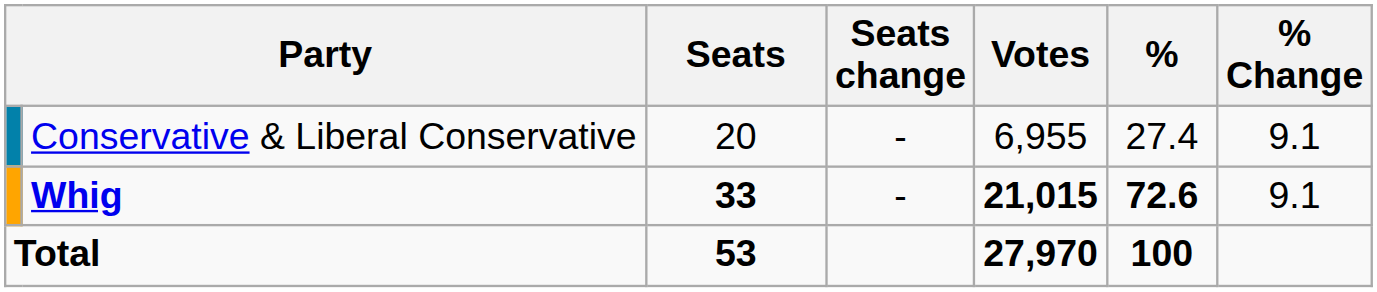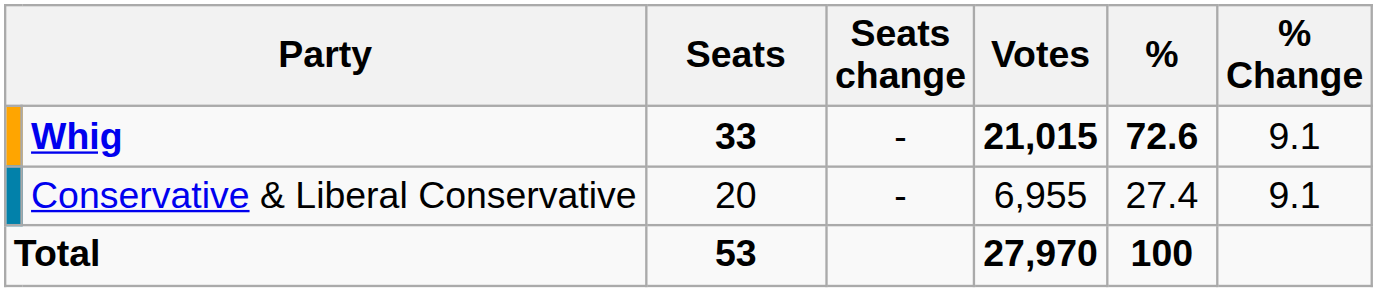 <table class="wikitable sortable">
 <tr>
 <th style="width:100px" colspan=2>Party</th>
 <th style="width:70px;">Seats</th>
 <th style="width:40px;">Seats change</th>
 <th style="width:40px;">Votes</th>
 <th style="width:40px;">%</th>
 <th style="width:40px;">% Change</th>
+</tr>
+<tr>
+<td bgcolor="#FFA500"></td>
+<td><strong><a href='#'>Whig</a></strong></td>
+<td align=center><strong>33</strong></td>
+<td align=center>-</td>
+<td align=center><strong>21,015</strong></td>
+<td align=center><strong>72.6</strong></td>
+<td align=center> 9.1</td>
 </tr>
 <tr>
 <td bgcolor="#0281AA"></td>
 <td><a href='#'>Conservative</a> & Liberal Conservative</td>
 <td align=center>20</td>
 <td align=center>-</td>
 <td align=center>6,955</td>
 <td align=center>27.4</td>
 <td align=center> 9.1</td>
 </tr>
 <tr>
-<td bgcolor="#FFA500"></td>
-<td><strong><a href='#'>Whig</a></strong></td>
-<td align=center><strong>33</strong></td>
-<td align=center>-</td>
-<td align=center><strong>21,015</strong></td>
-<td align=center><strong>72.6</strong></td>
-<td align=center> 9.1</td>
-</tr>
-<tr>
 <td colspan=2><strong>Total</strong></td>
 <td align=center><strong>53</strong></td>
 <td align=center></td>
 <td align=center><strong>27,970</strong></td>
 <td align=center><strong>100</strong></td>
 <td align=center></td>
 </tr>
 </table>
